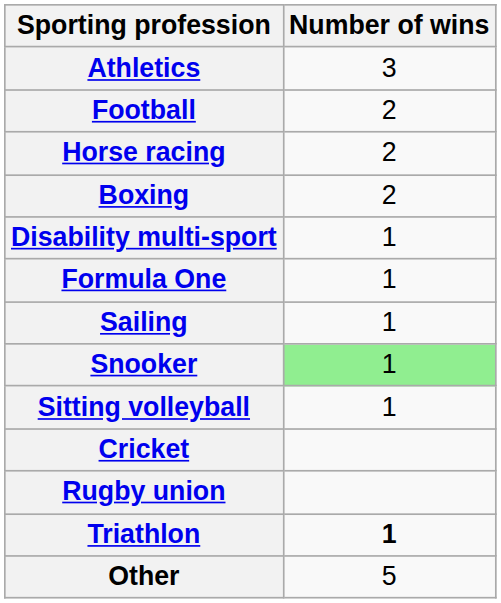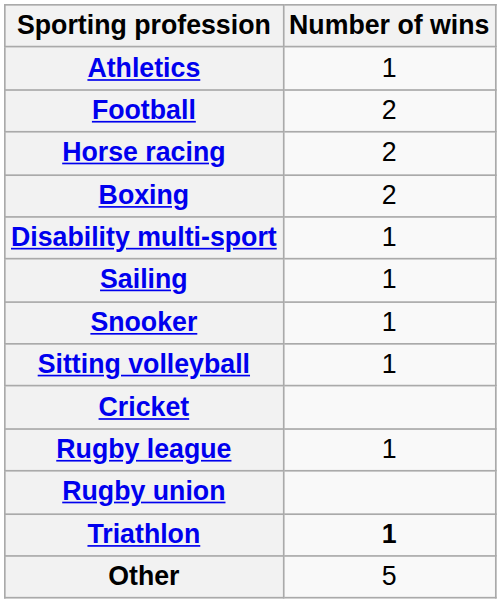 <table class="wikitable plainrowheaders sortable">
 <tr>
 <th scope=col>Sporting profession</th>
 <th>Number of wins</th>
 </tr>
 <tr>
 <th scope=row><a href='#'>Athletics</a></th>
-<td align=center>3</td>
+<td align=center>1</td>
 </tr>
 <tr>
 <th scope=row><a href='#'>Football</a></th>
 <td align=center>2</td>
 </tr>
 <tr>
 <th scope=row><a href='#'>Horse racing</a></th>
 <td align=center>2</td>
 </tr>
 <tr>
 <th scope=row><a href='#'>Boxing</a></th>
 <td align=center>2</td>
 </tr>
 <tr>
 <th scope=row><a href='#'>Disability multi-sport</a></th>
 <td align=center>1</td>
 </tr>
 <tr>
-<th scope=row><a href='#'>Formula One</a></th>
-<td align=center>1</td>
-</tr>
-<tr>
 <th scope=row><a href='#'>Sailing</a></th>
 <td align=center>1</td>
 </tr>
 <tr>
 <th scope=row><a href='#'>Snooker</a></th>
-<td align=center style="background: lightgreen;">1</td>
+<td align=center>1</td>
 </tr>
 <tr>
 <th scope=row><a href='#'>Sitting volleyball</a></th>
 <td align=center>1</td>
 </tr>
 <tr>
 <th scope=row><a href='#'>Cricket</a></th>
 <td align=center></td>
+</tr>
+<tr>
+<th scope=row><a href='#'>Rugby league</a></th>
+<td align=center>1</td>
 </tr>
 <tr>
 <th scope=row><a href='#'>Rugby union</a></th>
 <td align=center></td>
 </tr>
 <tr>
 <th scope=row><a href='#'>Triathlon</a></th>
 <td align=center><strong>1</strong></td>
 </tr>
 <tr class="unsortable">
 <th scope=row>Other</th>
 <td align=center>5</td>
 </tr>
 </table>
